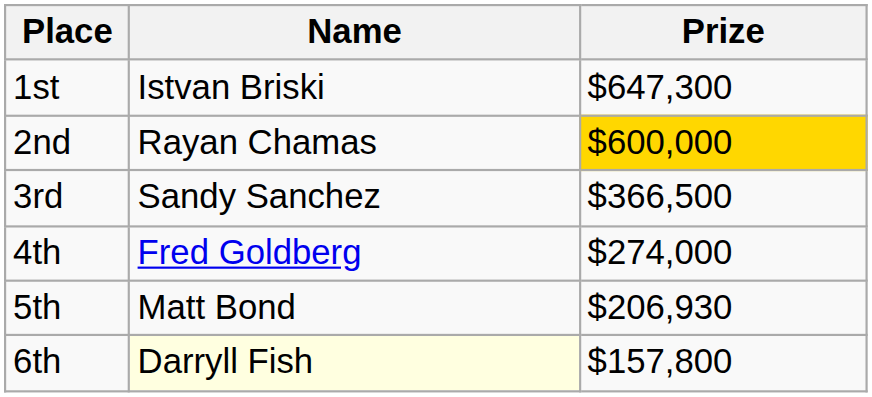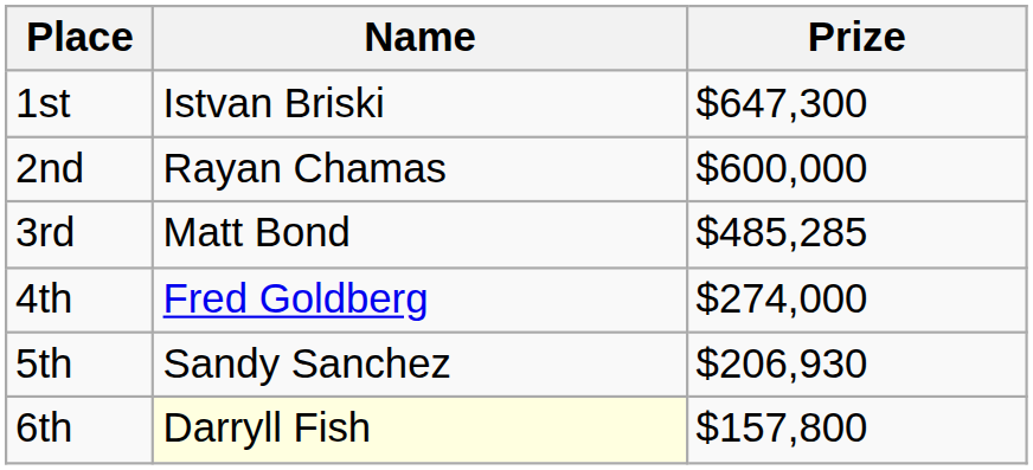 <table class="wikitable">
 <tr>
 <th style="width:50px;">Place</th>
 <th style="width:200px;">Name</th>
 <th style="width:125px;">Prize</th>
 </tr>
 <tr>
 <td>1st</td>
 <td> Istvan Briski</td>
 <td>$647,300</td>
 </tr>
 <tr>
 <td>2nd</td>
 <td> Rayan Chamas</td>
-<td style="background: gold;">$600,000</td>
+<td>$600,000</td>
 </tr>
 <tr>
 <td>3rd</td>
-<td> Sandy Sanchez</td>
-<td>$366,500</td>
+<td> Matt Bond</td>
+<td>$485,285</td>
 </tr>
 <tr>
 <td>4th</td>
 <td> <a href='#'>Fred Goldberg</a></td>
 <td>$274,000</td>
 </tr>
 <tr>
 <td>5th</td>
-<td> Matt Bond</td>
+<td> Sandy Sanchez</td>
 <td>$206,930</td>
 </tr>
 <tr>
 <td>6th</td>
 <td style="background: lightyellow;"> Darryll Fish</td>
 <td>$157,800</td>
 </tr>
 </table>
